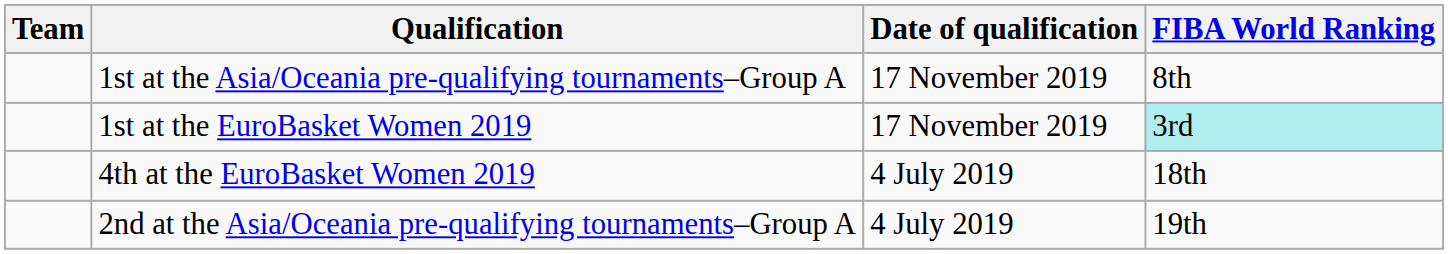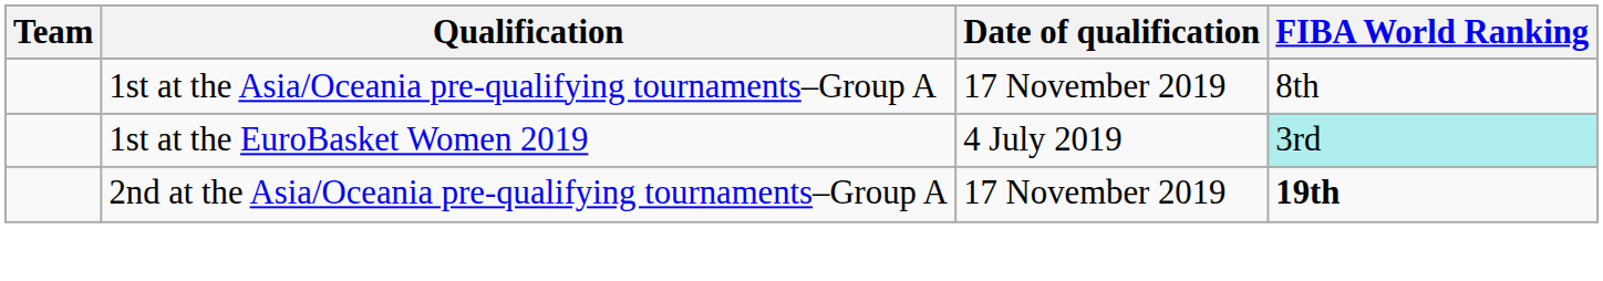 <table class="wikitable sortable">
 <tr>
 <th>Team</th>
 <th>Qualification</th>
 <th>Date of qualification</th>
 <th><a href='#'>FIBA World Ranking</a></th>
 </tr>
 <tr>
 <td></td>
 <td>1st at the <a href='#'>Asia/Oceania pre-qualifying tournaments</a>–Group A</td>
 <td>17 November 2019</td>
 <td>8th</td>
 </tr>
 <tr>
 <td></td>
 <td>1st at the <a href='#'>EuroBasket Women 2019</a></td>
-<td>17 November 2019</td>
+<td>4 July 2019</td>
 <td style="background: paleturquoise;">3rd</td>
 </tr>
 <tr>
 <td></td>
-<td>4th at the <a href='#'>EuroBasket Women 2019</a></td>
-<td>4 July 2019</td>
-<td>18th</td>
-</tr>
-<tr>
-<td></td>
 <td>2nd at the <a href='#'>Asia/Oceania pre-qualifying tournaments</a>–Group A</td>
-<td>4 July 2019</td>
-<td>19th</td>
+<td>17 November 2019</td>
+<td><strong>19th</strong></td>
 </tr>
 </table>
